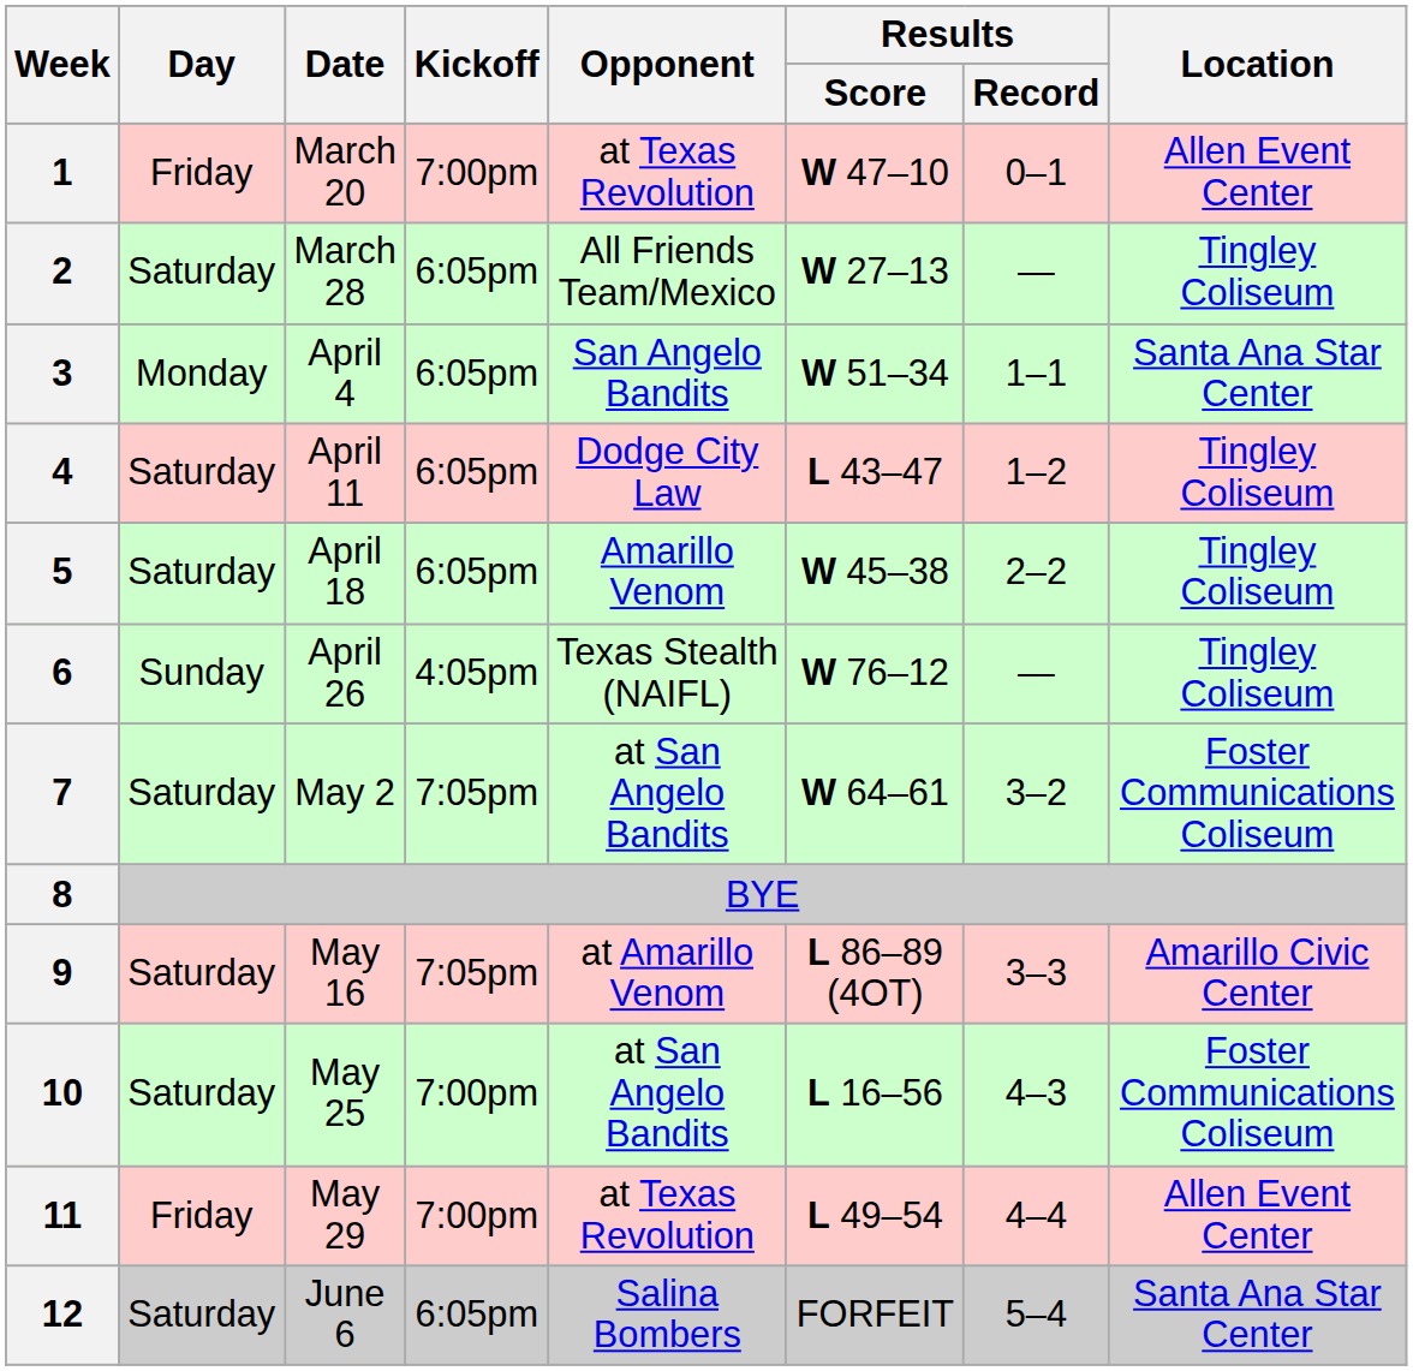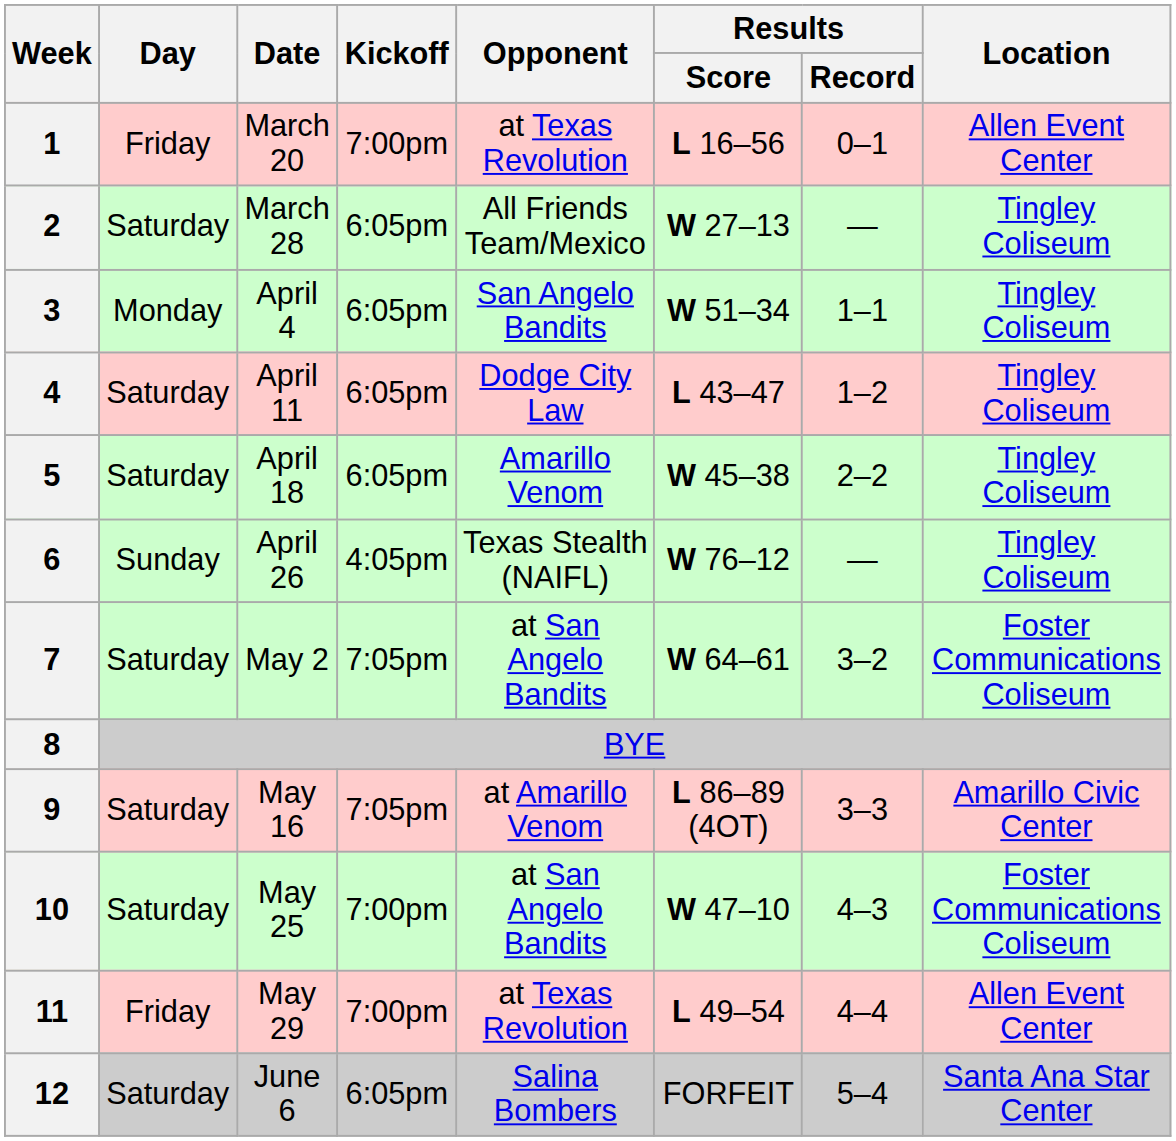 <table class="wikitable">
 <tr>
 <th rowspan="2" width="40">Week</th>
 <th rowspan="2" width="80">Day</th>
 <th rowspan="2" width="80">Date</th>
 <th rowspan="2" width="60">Kickoff</th>
 <th rowspan="2" width="180">Opponent</th>
 <th colspan="2" width="180">Results</th>
 <th rowspan="2" width="240">Location</th>
 </tr>
 <tr>
 <th width="120">Score</th>
 <th width="60">Record</th>
 </tr>
 <tr align="center" bgcolor="#FFCCCC">
 <th>1</th>
 <td>Friday</td>
 <td>March 20</td>
 <td>7:00pm</td>
 <td>at <a href='#'>Texas Revolution</a></td>
-<td><strong>W</strong> 47–10</td>
+<td><strong>L</strong> 16–56</td>
 <td>0–1</td>
 <td><a href='#'>Allen Event Center</a></td>
 </tr>
 <tr align="center" bgcolor="#CCFFCC">
 <th>2</th>
 <td>Saturday</td>
 <td>March 28</td>
 <td>6:05pm</td>
 <td>All Friends Team/Mexico</td>
 <td><strong>W</strong> 27–13</td>
 <td>—</td>
 <td><a href='#'>Tingley Coliseum</a></td>
 </tr>
 <tr align="center" bgcolor="#CCFFCC">
 <th>3</th>
 <td>Monday</td>
 <td>April 4</td>
 <td>6:05pm</td>
 <td><a href='#'>San Angelo Bandits</a></td>
 <td><strong>W</strong> 51–34</td>
 <td>1–1</td>
-<td><a href='#'>Santa Ana Star Center</a></td>
+<td><a href='#'>Tingley Coliseum</a></td>
 </tr>
 <tr align="center" bgcolor="#FFCCCC">
 <th>4</th>
 <td>Saturday</td>
 <td>April 11</td>
 <td>6:05pm</td>
 <td><a href='#'>Dodge City Law</a></td>
 <td><strong>L</strong> 43–47</td>
 <td>1–2</td>
 <td><a href='#'>Tingley Coliseum</a></td>
 </tr>
 <tr align="center" bgcolor="#CCFFCC">
 <th>5</th>
 <td>Saturday</td>
 <td>April 18</td>
 <td>6:05pm</td>
 <td><a href='#'>Amarillo Venom</a></td>
 <td><strong>W</strong> 45–38</td>
 <td>2–2</td>
 <td><a href='#'>Tingley Coliseum</a></td>
 </tr>
 <tr align="center" bgcolor="#CCFFCC">
 <th>6</th>
 <td>Sunday</td>
 <td>April 26</td>
 <td>4:05pm</td>
 <td>Texas Stealth (NAIFL)</td>
 <td><strong>W</strong> 76–12</td>
 <td>—</td>
 <td><a href='#'>Tingley Coliseum</a></td>
 </tr>
 <tr align="center" bgcolor="#CCFFCC">
 <th>7</th>
 <td>Saturday</td>
 <td>May 2</td>
 <td>7:05pm</td>
 <td>at <a href='#'>San Angelo Bandits</a></td>
 <td><strong>W</strong> 64–61</td>
 <td>3–2</td>
 <td><a href='#'>Foster Communications Coliseum</a></td>
 </tr>
 <tr align="center" bgcolor="#CCCCCC">
 <th>8</th>
 <td colSpan=7><a href='#'>BYE</a></td>
 </tr>
 <tr align="center" bgcolor="#FFCCCC">
 <th>9</th>
 <td>Saturday</td>
 <td>May 16</td>
 <td>7:05pm</td>
 <td>at <a href='#'>Amarillo Venom</a></td>
 <td><strong>L</strong> 86–89 (4OT)</td>
 <td>3–3</td>
 <td><a href='#'>Amarillo Civic Center</a></td>
 </tr>
 <tr align="center" bgcolor="#CCFFCC">
 <th>10</th>
 <td>Saturday</td>
 <td>May 25</td>
 <td>7:00pm</td>
 <td>at <a href='#'>San Angelo Bandits</a></td>
-<td><strong>L</strong> 16–56</td>
+<td><strong>W</strong> 47–10</td>
 <td>4–3</td>
 <td><a href='#'>Foster Communications Coliseum</a></td>
 </tr>
 <tr align="center" bgcolor="#FFCCCC">
 <th>11</th>
 <td>Friday</td>
 <td>May 29</td>
 <td>7:00pm</td>
 <td>at <a href='#'>Texas Revolution</a></td>
 <td><strong>L</strong> 49–54</td>
 <td>4–4</td>
 <td><a href='#'>Allen Event Center</a></td>
 </tr>
 <tr align="center" bgcolor="#CCCCCC">
 <th>12</th>
 <td>Saturday</td>
 <td>June 6</td>
 <td>6:05pm</td>
 <td><a href='#'>Salina Bombers</a></td>
 <td>FORFEIT</td>
 <td>5–4</td>
 <td><a href='#'>Santa Ana Star Center</a></td>
 </tr>
 </table>
